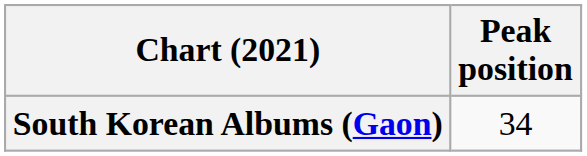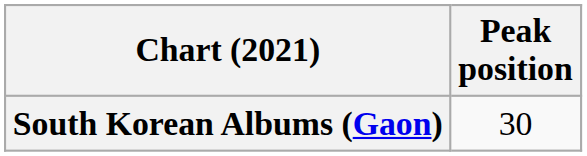 <table class="wikitable plainrowheaders" style="text-align:center">
 <tr>
 <th scope="col">Chart (2021)</th>
 <th scope="col">Peak<br>position</th>
 </tr>
 <tr>
 <th scope="row">South Korean Albums (<a href='#'>Gaon</a>)</th>
-<td>34</td>
+<td>30</td>
 </tr>
 </table>
